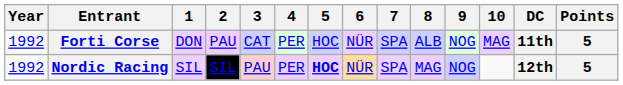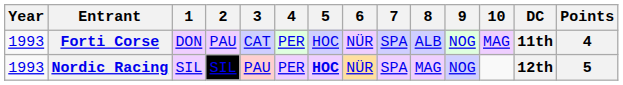 <table class="wikitable" style="text-align:center; font-size:90%">
 <tr>
 <th>Year</th>
 <th>Entrant</th>
 <th>1</th>
 <th>2</th>
 <th>3</th>
 <th>4</th>
 <th>5</th>
 <th>6</th>
 <th>7</th>
 <th>8</th>
 <th>9</th>
 <th>10</th>
 <th>DC</th>
 <th>Points</th>
 </tr>
 <tr>
-<td><a href='#'>1992</a></td>
+<td><a href='#'>1993</a></td>
 <th><a href='#'>Forti Corse</a></th>
 <td style="background:#EFCFFF;"><a href='#'>DON</a><br></td>
 <td style="background:#EFCFFF;"><a href='#'>PAU</a><br></td>
 <td style="background:#CFCFFF;"><a href='#'>CAT</a><br></td>
 <td style="background:#DFFFDF;"><a href='#'>PER</a><br></td>
 <td style="background:#CFCFFF;"><a href='#'>HOC</a><br></td>
 <td style="background:#EFCFFF;"><a href='#'>NÜR</a><br></td>
 <td style="background:#CFCFFF;"><a href='#'>SPA</a><br></td>
 <td style="background:#CFCFFF;"><a href='#'>ALB</a><br></td>
 <td style="background:#DFFFDF;"><a href='#'>NOG</a><br></td>
 <td style="background:#EFCFFF;"><a href='#'>MAG</a><br></td>
 <th>11th</th>
-<th>5</th>
+<th>4</th>
 </tr>
 <tr>
-<td><a href='#'>1992</a></td>
+<td><a href='#'>1993</a></td>
 <th><a href='#'>Nordic Racing</a></th>
 <td style="background:#EFCFFF;"><a href='#'>SIL</a><br></td>
 <td style="background:#000000; color:white"><a href='#'><span>SIL</span></a><br></td>
 <td style="background:#FFCFCF;"><a href='#'>PAU</a><br></td>
 <td style="background:#EFCFFF;"><a href='#'>PER</a><br></td>
 <td style="background:#EFCFFF;"><strong><a href='#'>HOC</a><br></strong></td>
 <td style="background:#FFDF9F;"><a href='#'>NÜR</a><br></td>
 <td style="background:#EFCFFF;"><a href='#'>SPA</a><br></td>
 <td style="background:#EFCFFF;"><a href='#'>MAG</a><br></td>
 <td style="background:#CFCFFF;"><a href='#'>NOG</a><br></td>
 <td></td>
 <th>12th</th>
 <th>5</th>
 </tr>
 </table>
